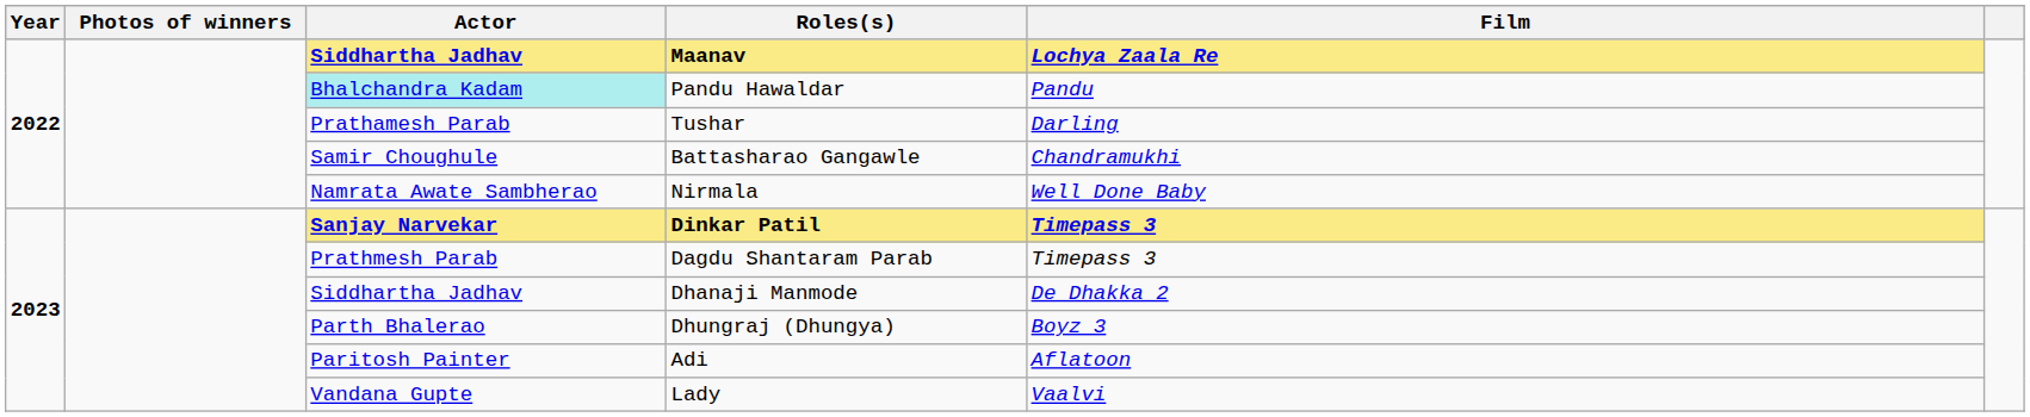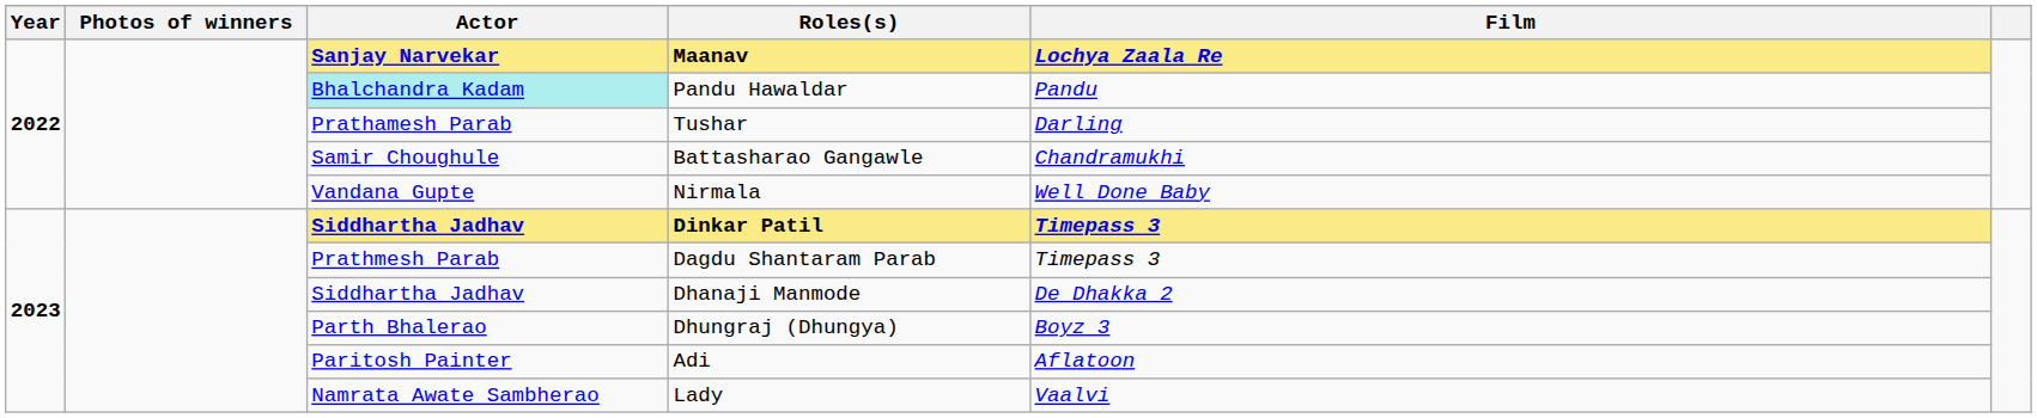 <table class="wikitable" style="width:100%">
 <tr bgcolor="#bebebe">
 <th width="2%">Year</th>
 <th width="12%">Photos of winners</th>
 <th width="18%">Actor</th>
 <th width="18%">Roles(s)</th>
 <th width="48%">Film</th>
 <th width="2%"></th>
 </tr>
 <tr>
 <td rowspan="5"><strong>2022</strong></td>
 <td rowspan="5"></td>
-<td style="background:#FAEB86"><strong><a href='#'>Siddhartha Jadhav</a></strong></td>
+<td style="background:#FAEB86"><strong><a href='#'>Sanjay Narvekar</a></strong></td>
 <td style="background:#FAEB86"><strong>Maanav</strong></td>
 <td style="background:#FAEB86"><strong><em><a href='#'>Lochya Zaala Re</a></em></strong></td>
 <td rowspan="5"></td>
 </tr>
 <tr>
 <td style="background: paleturquoise;"><a href='#'>Bhalchandra Kadam</a></td>
 <td>Pandu Hawaldar</td>
 <td><em><a href='#'>Pandu</a></em></td>
 </tr>
 <tr>
 <td><a href='#'>Prathamesh Parab</a></td>
 <td>Tushar</td>
 <td><em><a href='#'>Darling</a></em></td>
 </tr>
 <tr>
 <td><a href='#'>Samir Choughule</a></td>
 <td>Battasharao Gangawle</td>
 <td><em><a href='#'>Chandramukhi</a></em></td>
 </tr>
 <tr>
-<td><a href='#'>Namrata Awate Sambherao</a></td>
+<td><a href='#'>Vandana Gupte</a></td>
 <td>Nirmala</td>
 <td><em><a href='#'>Well Done Baby</a></em></td>
 </tr>
 <tr>
 <td rowspan="6"><strong>2023</strong></td>
 <td rowspan="6"></td>
-<td style="background:#FAEB86"><strong><a href='#'>Sanjay Narvekar</a></strong></td>
+<td style="background:#FAEB86"><strong><a href='#'>Siddhartha Jadhav</a></strong></td>
 <td style="background:#FAEB86"><strong>Dinkar Patil</strong></td>
 <td style="background:#FAEB86"><strong><em><a href='#'>Timepass 3</a></em></strong></td>
 <td rowspan="6"></td>
 </tr>
 <tr>
 <td><a href='#'>Prathmesh Parab</a></td>
 <td>Dagdu Shantaram Parab</td>
 <td><em>Timepass 3</em></td>
 </tr>
 <tr>
 <td><a href='#'>Siddhartha Jadhav</a></td>
 <td>Dhanaji Manmode</td>
 <td><em><a href='#'>De Dhakka 2</a></em></td>
 </tr>
 <tr>
 <td><a href='#'>Parth Bhalerao</a></td>
 <td>Dhungraj (Dhungya)</td>
 <td><em><a href='#'>Boyz 3</a></em></td>
 </tr>
 <tr>
 <td><a href='#'>Paritosh Painter</a></td>
 <td>Adi</td>
 <td><em><a href='#'>Aflatoon</a></em></td>
 </tr>
 <tr>
-<td><a href='#'>Vandana Gupte</a></td>
+<td><a href='#'>Namrata Awate Sambherao</a></td>
 <td>Lady</td>
 <td><em><a href='#'>Vaalvi</a></em></td>
 </tr>
 </table>
